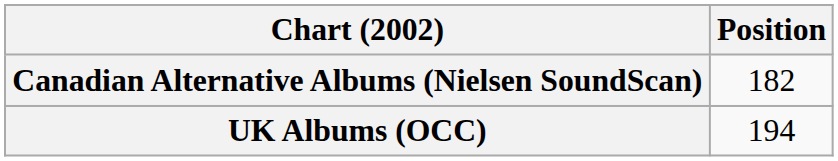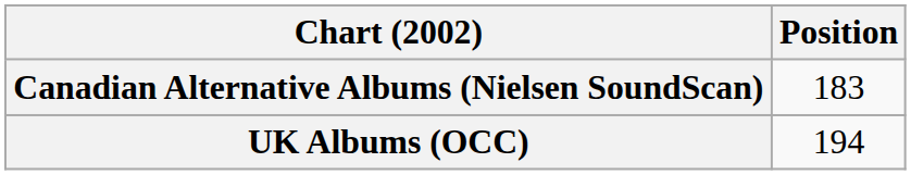 <table class="wikitable plainrowheaders" style="text-align:center">
 <tr>
 <th scope="col">Chart (2002)</th>
 <th scope="col">Position</th>
 </tr>
 <tr>
 <th scope="row">Canadian Alternative Albums (Nielsen SoundScan)</th>
-<td>182</td>
+<td>183</td>
 </tr>
 <tr>
 <th scope="row">UK Albums (OCC)</th>
 <td>194</td>
 </tr>
 </table>
